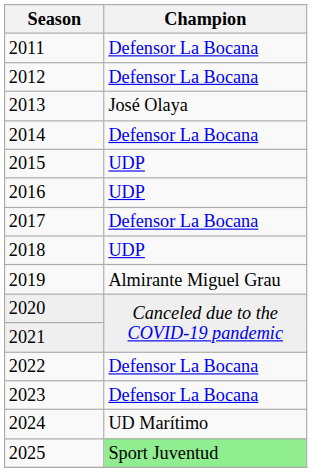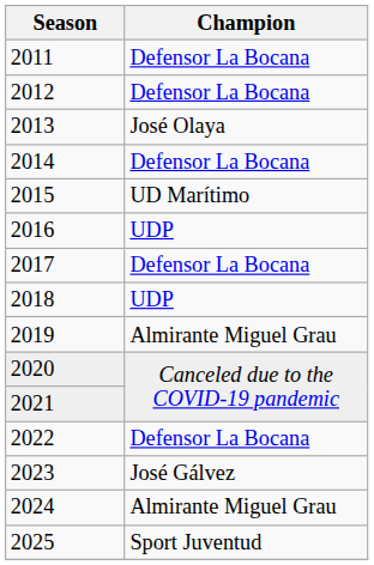 <table class="wikitable sortable">
 <tr>
 <th width=80px>Season</th>
 <th width=170px>Champion</th>
 </tr>
 <tr>
 <td>2011</td>
 <td><a href='#'>Defensor La Bocana</a></td>
 </tr>
 <tr>
 <td>2012</td>
 <td><a href='#'>Defensor La Bocana</a></td>
 </tr>
 <tr>
 <td>2013</td>
 <td>José Olaya</td>
 </tr>
 <tr>
 <td>2014</td>
 <td><a href='#'>Defensor La Bocana</a></td>
 </tr>
 <tr>
 <td>2015</td>
-<td><a href='#'>UDP</a></td>
+<td>UD Marítimo</td>
 </tr>
 <tr>
 <td>2016</td>
 <td><a href='#'>UDP</a></td>
 </tr>
 <tr>
 <td>2017</td>
 <td><a href='#'>Defensor La Bocana</a></td>
 </tr>
 <tr>
 <td>2018</td>
 <td><a href='#'>UDP</a></td>
 </tr>
 <tr>
 <td>2019</td>
 <td>Almirante Miguel Grau</td>
 </tr>
 <tr bgcolor=#efefef>
 <td>2020</td>
 <td rowspan=2 colspan="2" align=center><em>Canceled due to the <a href='#'>COVID-19 pandemic</a></em></td>
 </tr>
 <tr bgcolor=#efefef>
 <td>2021</td>
 </tr>
 <tr>
 <td>2022</td>
 <td><a href='#'>Defensor La Bocana</a></td>
 </tr>
 <tr>
 <td>2023</td>
-<td><a href='#'>Defensor La Bocana</a></td>
+<td>José Gálvez</td>
 </tr>
 <tr>
 <td>2024</td>
-<td>UD Marítimo</td>
+<td>Almirante Miguel Grau</td>
 </tr>
 <tr>
 <td>2025</td>
-<td style="background: lightgreen;">Sport Juventud</td>
+<td>Sport Juventud</td>
 </tr>
 <tr>
 </tr>
 </table>
